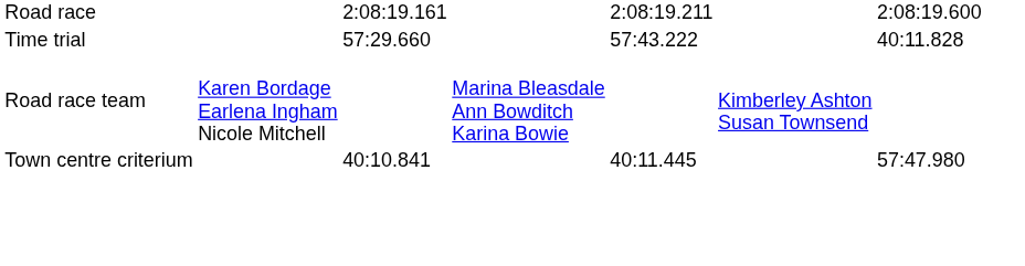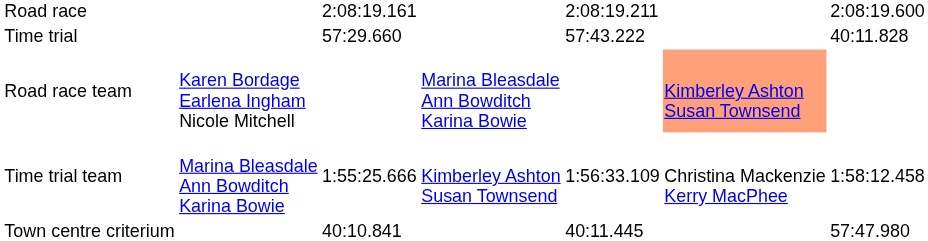 <table>
 <tr>
 <td>Road race</td>
 <td></td>
 <td>2:08:19.161</td>
 <td></td>
 <td>2:08:19.211</td>
 <td></td>
 <td>2:08:19.600</td>
 </tr>
 <tr>
 <td>Time trial</td>
 <td></td>
 <td>57:29.660</td>
 <td></td>
 <td>57:43.222</td>
 <td></td>
 <td>40:11.828</td>
 </tr>
 <tr>
 <td>Road race team</td>
 <td><br><a href='#'>Karen Bordage</a><br><a href='#'>Earlena Ingham</a><br>Nicole Mitchell</td>
 <td></td>
 <td><br><a href='#'>Marina Bleasdale</a><br><a href='#'>Ann Bowditch</a><br><a href='#'>Karina Bowie</a></td>
 <td></td>
+<td style="background: lightsalmon;"><br><a href='#'>Kimberley Ashton</a><br><a href='#'>Susan Townsend</a></td>
+<td></td>
+</tr>
+<tr>
+<td>Time trial team</td>
+<td><br><a href='#'>Marina Bleasdale</a><br><a href='#'>Ann Bowditch</a><br><a href='#'>Karina Bowie</a></td>
+<td>1:55:25.666</td>
 <td><br><a href='#'>Kimberley Ashton</a><br><a href='#'>Susan Townsend</a></td>
-<td></td>
+<td>1:56:33.109</td>
+<td><br>Christina Mackenzie<br><a href='#'>Kerry MacPhee</a></td>
+<td>1:58:12.458</td>
 </tr>
 <tr>
 <td>Town centre criterium</td>
 <td></td>
 <td>40:10.841</td>
 <td></td>
 <td>40:11.445</td>
 <td></td>
 <td>57:47.980</td>
 </tr>
 </table>
